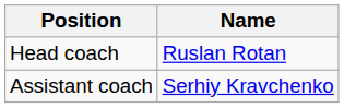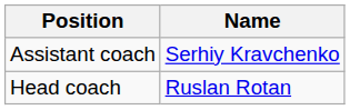 <table class="wikitable">
 <tr>
 <th>Position</th>
 <th>Name</th>
 </tr>
 <tr>
+<td style="text-align:left;">Assistant coach</td>
+<td style="text-align:left;"> <a href='#'>Serhiy Kravchenko</a></td>
+</tr>
+<tr>
 <td style="text-align:left;">Head coach</td>
 <td style="text-align:left;"> <a href='#'>Ruslan Rotan</a></td>
 </tr>
-<tr>
-<td style="text-align:left;">Assistant coach</td>
-<td style="text-align:left;"> <a href='#'>Serhiy Kravchenko</a></td>
-</tr>
 </table>
